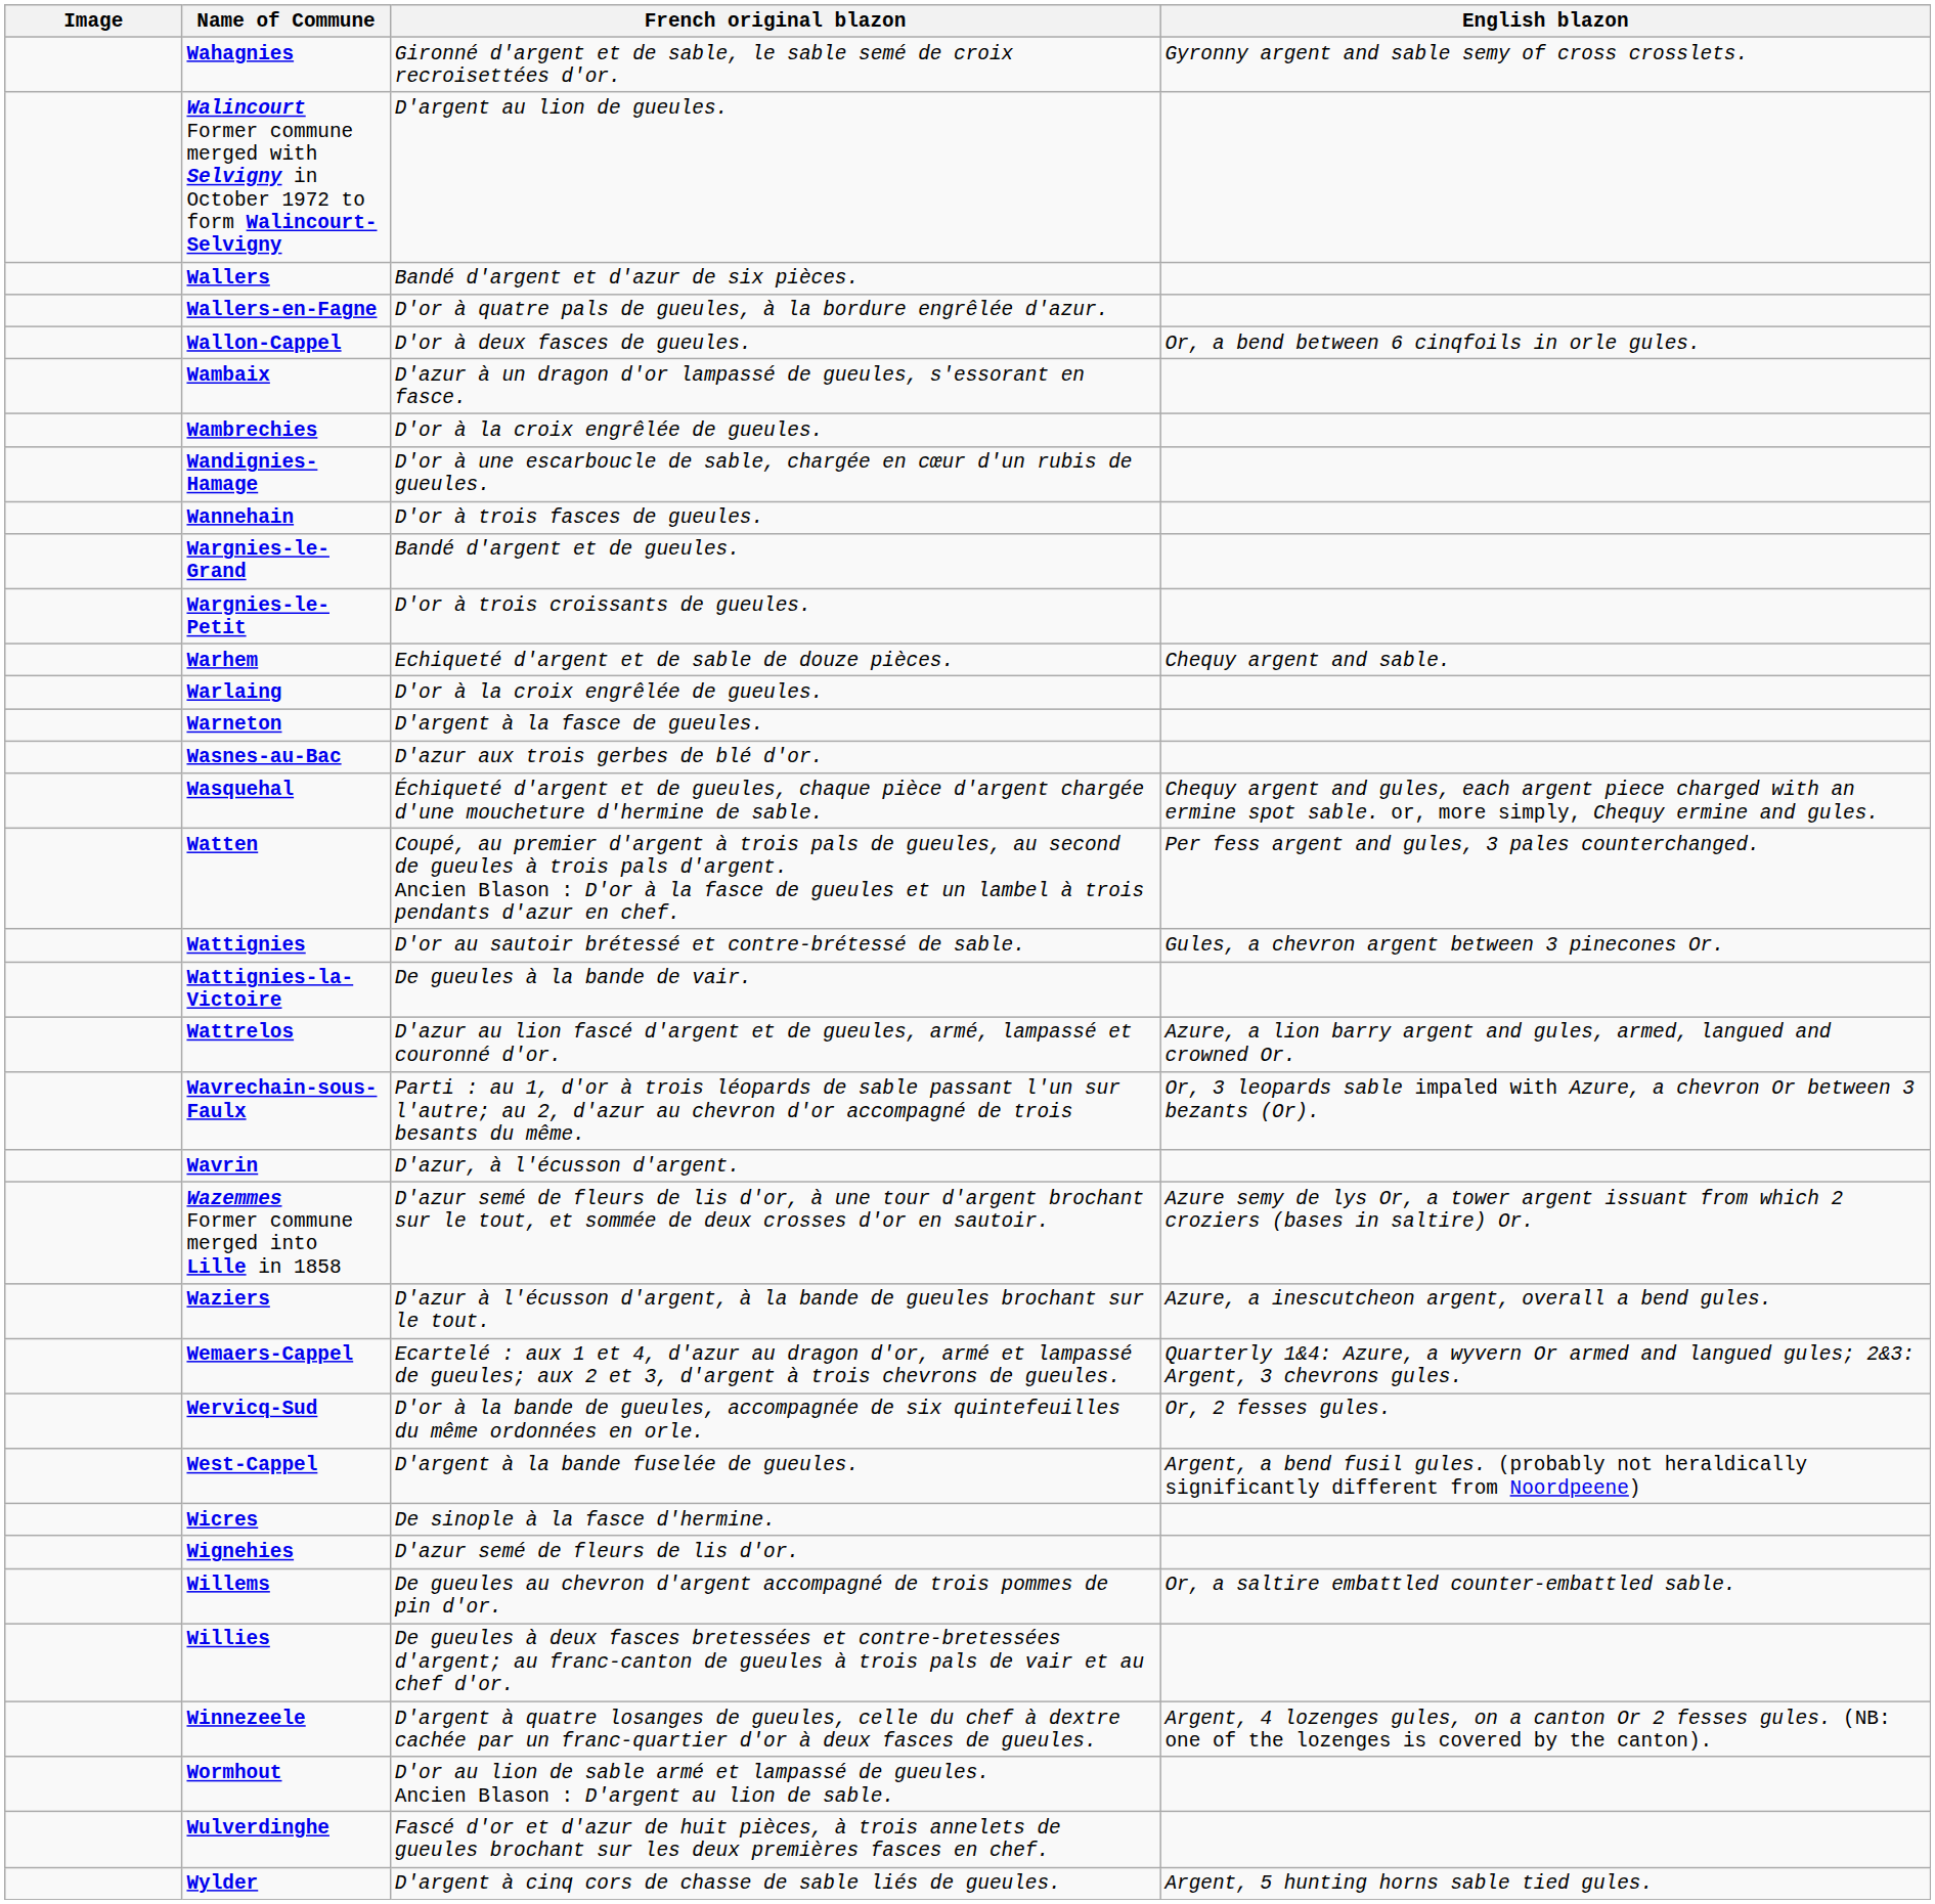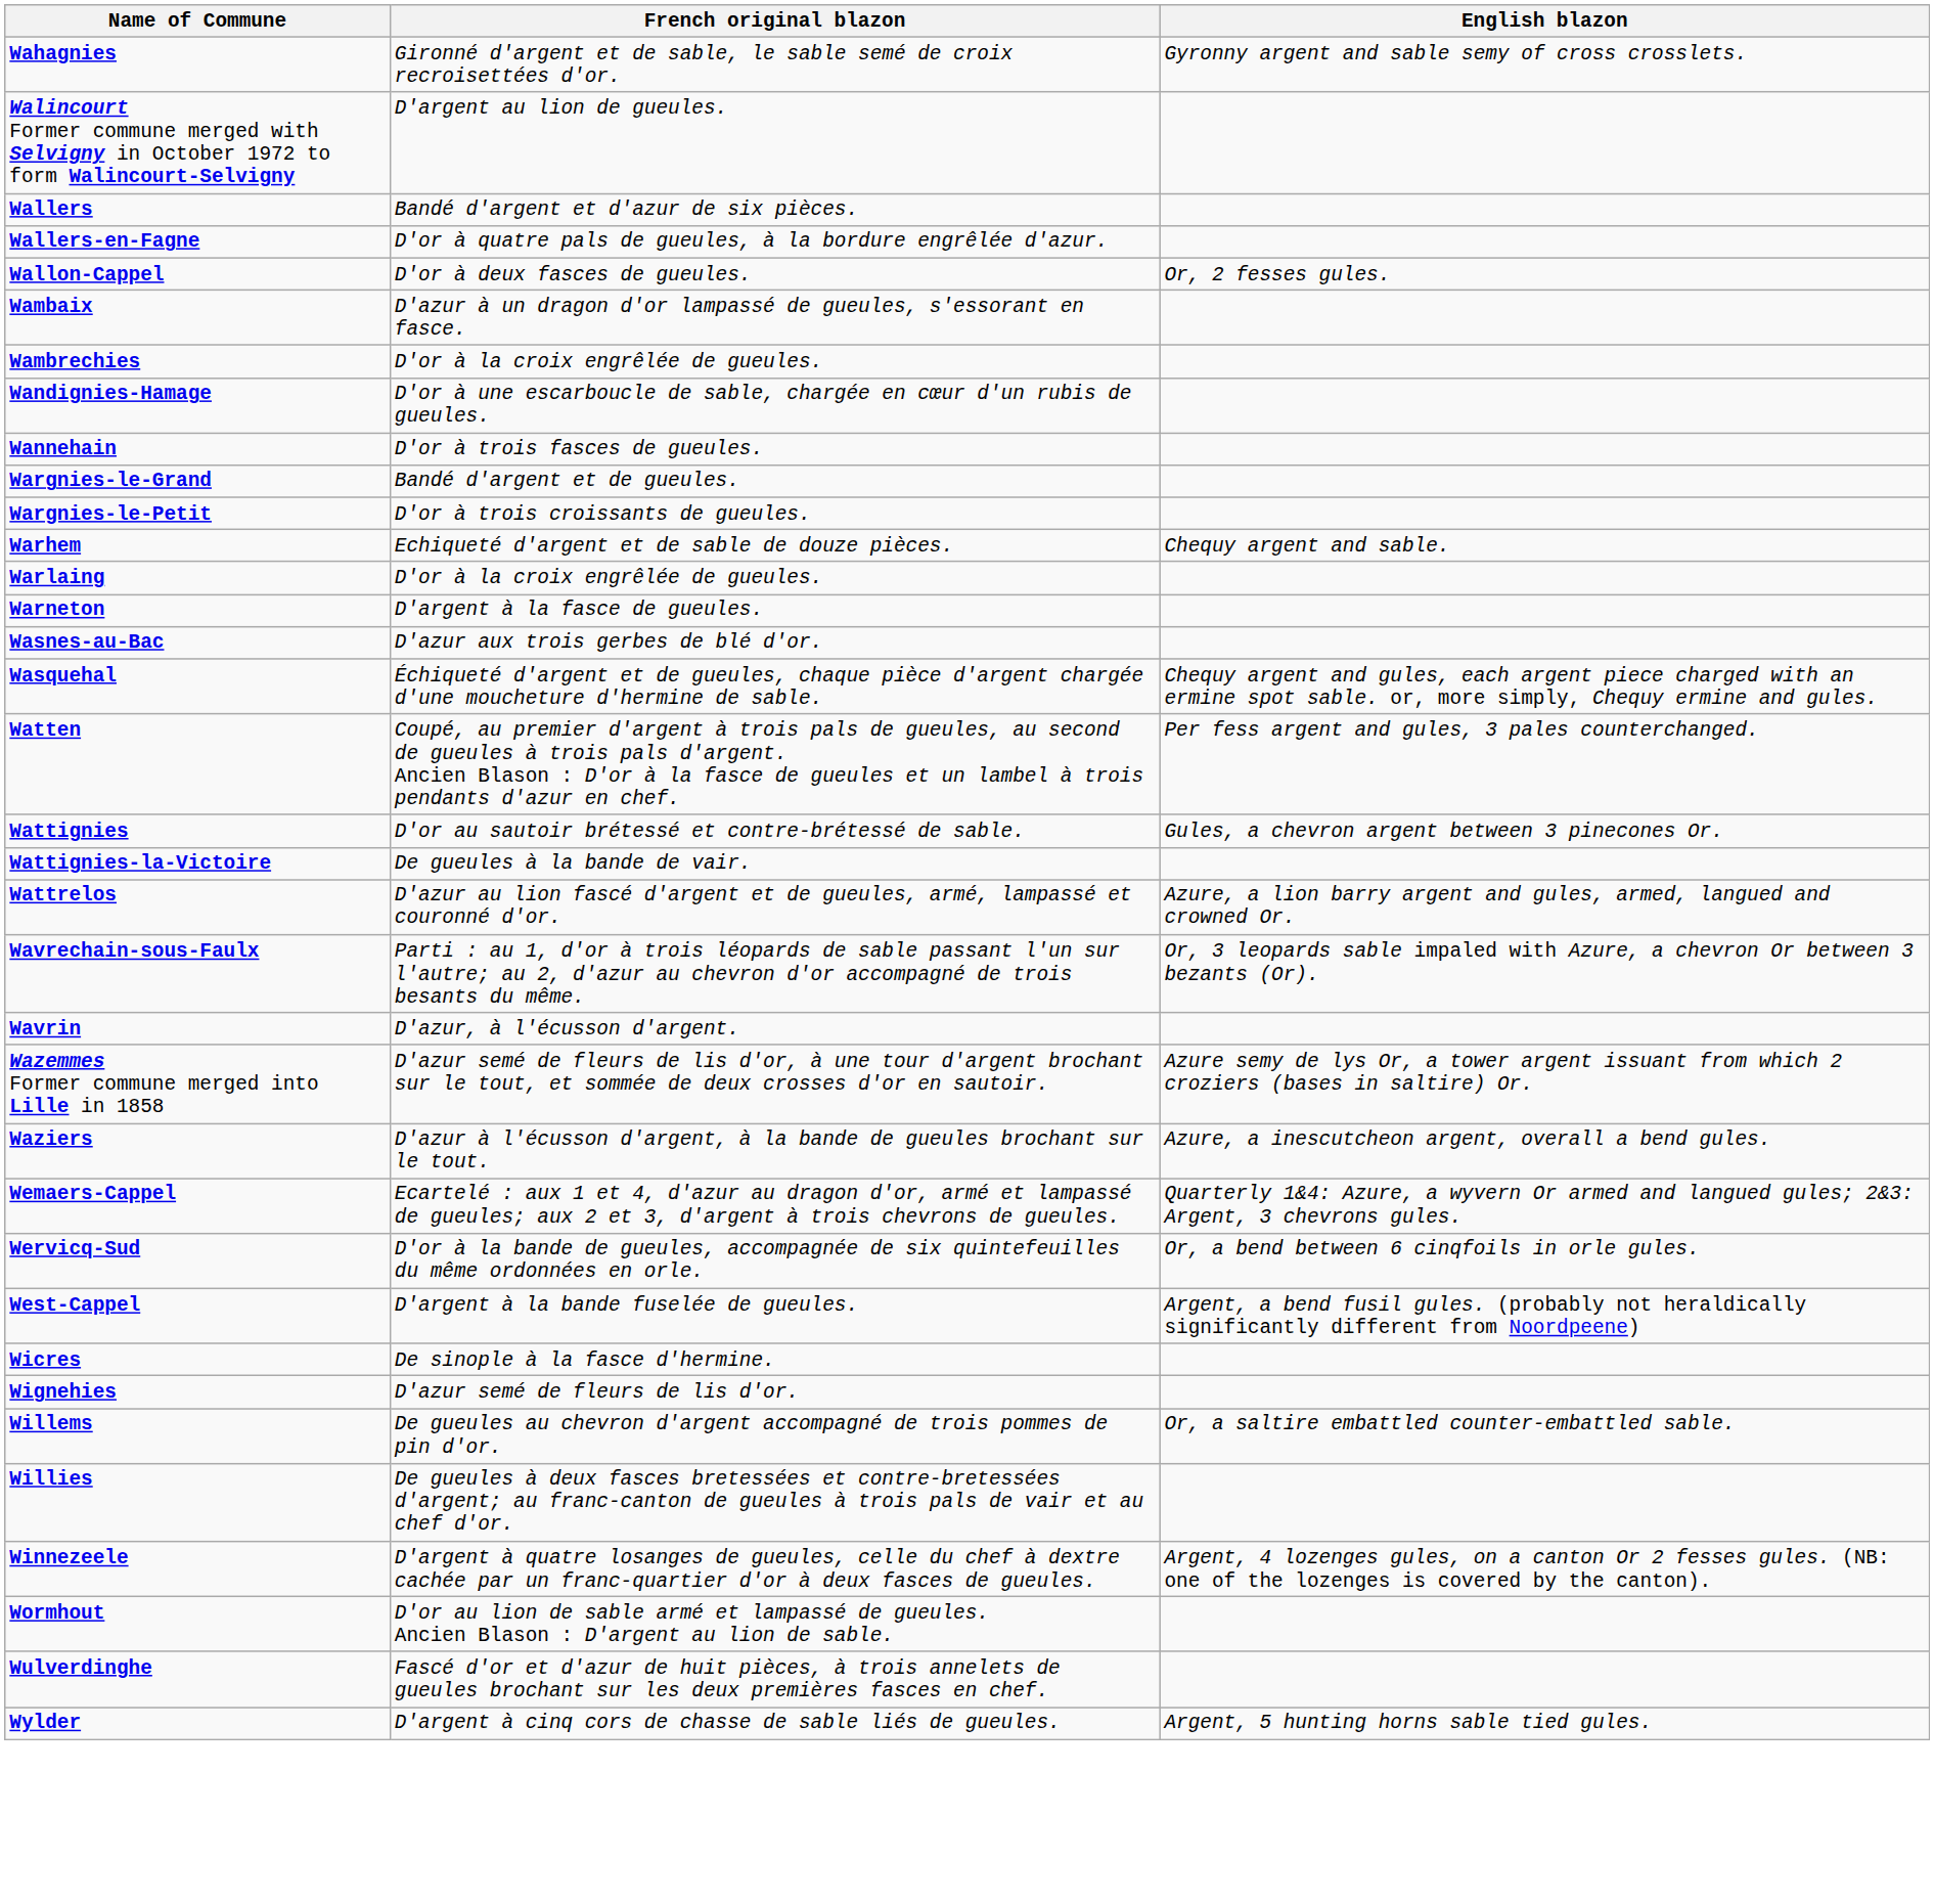 <table class="wikitable" width="100%">
 <tr>
-<th width="110">Image</th>
 <th>Name of Commune</th>
 <th width="40%">French original blazon</th>
 <th width="40%">English blazon</th>
 </tr>
 <tr valign=top>
-<td align=center></td>
 <td><strong><a href='#'>Wahagnies</a></strong></td>
 <td><em>Gironné d'argent et de sable, le sable semé de croix recroisettées d'or.</em></td>
 <td><em>Gyronny argent and sable semy of cross crosslets.</em></td>
 </tr>
 <tr valign=top>
-<td align=center></td>
 <td><strong><em><a href='#'>Walincourt</a></em></strong><br>Former commune merged with <strong><em><a href='#'>Selvigny</a></em></strong> in October 1972 to form <strong><a href='#'>Walincourt-Selvigny</a></strong></td>
 <td><em>D'argent au lion de gueules.</em></td>
 <td></td>
 </tr>
 <tr valign=top>
-<td align=center></td>
 <td><strong><a href='#'>Wallers</a></strong></td>
 <td><em>Bandé d'argent et d'azur de six pièces.</em></td>
 <td></td>
 </tr>
 <tr valign=top>
-<td align=center></td>
 <td><strong><a href='#'>Wallers-en-Fagne</a></strong></td>
 <td><em>D'or à quatre pals de gueules, à la bordure engrêlée d'azur.</em></td>
 <td></td>
 </tr>
 <tr valign=top>
-<td align=center></td>
 <td><strong><a href='#'>Wallon-Cappel</a></strong></td>
 <td><em>D'or à deux fasces de gueules.</em></td>
-<td><em>Or, a bend between 6 cinqfoils in orle gules.</em></td>
+<td><em>Or, 2 fesses gules.</em></td>
 </tr>
 <tr valign=top>
-<td align=center></td>
 <td><strong><a href='#'>Wambaix</a></strong></td>
 <td><em>D'azur à un dragon d'or lampassé de gueules, s'essorant en fasce.</em></td>
 <td></td>
 </tr>
 <tr valign=top>
-<td align=center></td>
 <td><strong><a href='#'>Wambrechies</a></strong></td>
 <td><em>D'or à la croix engrêlée de gueules.</em></td>
 <td></td>
 </tr>
 <tr valign=top>
-<td align=center></td>
 <td><strong><a href='#'>Wandignies-Hamage</a></strong></td>
 <td><em>D'or à une escarboucle de sable, chargée en cœur d'un rubis de gueules.</em></td>
 <td></td>
 </tr>
 <tr valign=top>
-<td align=center></td>
 <td><strong><a href='#'>Wannehain</a></strong></td>
 <td><em>D'or à trois fasces de gueules.</em></td>
 <td></td>
 </tr>
 <tr valign=top>
-<td align=center></td>
 <td><strong><a href='#'>Wargnies-le-Grand</a></strong></td>
 <td><em>Bandé d'argent et de gueules.</em></td>
 <td></td>
 </tr>
 <tr valign=top>
-<td align=center></td>
 <td><strong><a href='#'>Wargnies-le-Petit</a></strong></td>
 <td><em>D'or à trois croissants de gueules.</em></td>
 <td></td>
 </tr>
 <tr valign=top>
-<td align=center></td>
 <td><strong><a href='#'>Warhem</a></strong></td>
 <td><em>Echiqueté d'argent et de sable de douze pièces.</em></td>
 <td><em>Chequy argent and sable.</em></td>
 </tr>
 <tr valign=top>
-<td align=center></td>
 <td><strong><a href='#'>Warlaing</a></strong></td>
 <td><em>D'or à la croix engrêlée de gueules.</em></td>
 <td></td>
 </tr>
 <tr valign=top>
-<td align=center></td>
 <td><strong><a href='#'>Warneton</a></strong></td>
 <td><em>D'argent à la fasce de gueules.</em></td>
 <td></td>
 </tr>
 <tr valign=top>
-<td align=center></td>
 <td><strong><a href='#'>Wasnes-au-Bac</a></strong></td>
 <td><em>D'azur aux trois gerbes de blé d'or.</em></td>
 <td></td>
 </tr>
 <tr valign=top>
-<td align=center></td>
 <td><strong><a href='#'>Wasquehal</a></strong></td>
 <td><em>Échiqueté d'argent et de gueules, chaque pièce d'argent chargée d'une moucheture d'hermine de sable.</em></td>
 <td><em>Chequy argent and gules, each argent piece charged with an ermine spot sable.</em> or, more simply, <em>Chequy ermine and gules.</em></td>
 </tr>
 <tr valign=top>
-<td align=center></td>
 <td><strong><a href='#'>Watten</a></strong><br></td>
 <td><em>Coupé, au premier d'argent à trois pals de gueules, au second de gueules à trois pals d'argent.</em><br>Ancien Blason : <em>D'or à la fasce de gueules et un lambel à trois pendants d'azur en chef.</em></td>
 <td><em>Per fess argent and gules, 3 pales counterchanged.</em></td>
 </tr>
 <tr valign=top>
-<td align=center></td>
 <td><strong><a href='#'>Wattignies</a></strong></td>
 <td><em>D'or au sautoir brétessé et contre-brétessé de sable.</em></td>
 <td><em>Gules, a chevron argent between 3 pinecones Or.</em></td>
 </tr>
 <tr valign=top>
-<td align=center></td>
 <td><strong><a href='#'>Wattignies-la-Victoire</a></strong></td>
 <td><em>De gueules à la bande de vair.</em></td>
 <td></td>
 </tr>
 <tr valign=top>
-<td align=center></td>
 <td><strong><a href='#'>Wattrelos</a></strong></td>
 <td><em>D'azur au lion fascé d'argent et de gueules, armé, lampassé et couronné d'or.</em></td>
 <td><em>Azure, a lion barry argent and gules, armed, langued and crowned Or.</em></td>
 </tr>
 <tr valign=top>
-<td align=center></td>
 <td><strong><a href='#'>Wavrechain-sous-Faulx</a></strong></td>
 <td><em>Parti : au 1, d'or à trois léopards de sable passant l'un sur l'autre; au 2, d'azur au chevron d'or accompagné de trois besants du même.</em></td>
 <td><em>Or, 3 leopards sable</em> impaled with <em>Azure, a chevron Or between 3 bezants (Or).</em></td>
 </tr>
 <tr valign=top>
-<td align=center></td>
 <td><strong><a href='#'>Wavrin</a></strong></td>
 <td><em>D'azur, à l'écusson d'argent.</em></td>
 <td></td>
 </tr>
 <tr valign=top>
-<td align=center></td>
 <td><strong><em><a href='#'>Wazemmes</a></em></strong><br>Former commune merged into <strong><a href='#'>Lille</a></strong> in 1858</td>
 <td><em>D'azur semé de fleurs de lis d'or, à une tour d'argent brochant sur le tout, et sommée de deux crosses d'or en sautoir.</em></td>
 <td><em>Azure semy de lys Or, a tower argent issuant from which 2 croziers (bases in saltire) Or.</em></td>
 </tr>
 <tr valign=top>
-<td align=center></td>
 <td><strong><a href='#'>Waziers</a></strong></td>
 <td><em>D'azur à l'écusson d'argent, à la bande de gueules brochant sur le tout.</em></td>
 <td><em>Azure, a inescutcheon argent, overall a bend gules.</em></td>
 </tr>
 <tr valign=top>
-<td align=center></td>
 <td><strong><a href='#'>Wemaers-Cappel</a></strong></td>
 <td><em>Ecartelé : aux 1 et 4, d'azur au dragon d'or, armé et lampassé de gueules; aux 2 et 3, d'argent à trois chevrons de gueules.</em></td>
 <td><em>Quarterly 1&4: Azure, a wyvern Or armed and langued gules; 2&3: Argent, 3 chevrons gules.</em></td>
 </tr>
 <tr valign=top>
-<td align=center></td>
 <td><strong><a href='#'>Wervicq-Sud</a></strong></td>
 <td><em>D'or à la bande de gueules, accompagnée de six quintefeuilles du même ordonnées en orle.</em></td>
-<td><em>Or, 2 fesses gules.</em></td>
+<td><em>Or, a bend between 6 cinqfoils in orle gules.</em></td>
 </tr>
 <tr valign=top>
-<td align=center></td>
 <td><strong><a href='#'>West-Cappel</a></strong></td>
 <td><em>D'argent à la bande fuselée de gueules.</em></td>
 <td><em>Argent, a bend fusil gules.</em> (probably not heraldically significantly different from <a href='#'>Noordpeene</a>)</td>
 </tr>
 <tr valign=top>
-<td align=center></td>
 <td><strong><a href='#'>Wicres</a></strong></td>
 <td><em>De sinople à la fasce d'hermine.</em></td>
 <td></td>
 </tr>
 <tr valign=top>
-<td align=center></td>
 <td><strong><a href='#'>Wignehies</a></strong></td>
 <td><em>D'azur semé de fleurs de lis d'or.</em></td>
 <td></td>
 </tr>
 <tr valign=top>
-<td align=center></td>
 <td><strong><a href='#'>Willems</a></strong></td>
 <td><em>De gueules au chevron d'argent accompagné de trois pommes de pin d'or.</em></td>
 <td><em>Or, a saltire embattled counter-embattled sable.</em></td>
 </tr>
 <tr valign=top>
-<td align=center></td>
 <td><strong><a href='#'>Willies</a></strong></td>
 <td><em>De gueules à deux fasces bretessées et contre-bretessées d'argent; au franc-canton de gueules à trois pals de vair et au chef d'or.</em></td>
 <td></td>
 </tr>
 <tr valign=top>
-<td align=center></td>
 <td><strong><a href='#'>Winnezeele</a></strong></td>
 <td><em>D'argent à quatre losanges de gueules, celle du chef à dextre cachée par un franc-quartier d'or à deux fasces de gueules.</em></td>
 <td><em>Argent, 4 lozenges gules, on a canton Or 2 fesses gules.</em> (NB: one of the lozenges is covered by the canton).</td>
 </tr>
 <tr valign=top>
-<td align=center></td>
 <td><strong><a href='#'>Wormhout</a></strong></td>
 <td><em>D'or au lion de sable armé et lampassé de gueules.</em><br>Ancien Blason : <em>D'argent au lion de sable.</em></td>
 <td></td>
 </tr>
 <tr valign=top>
-<td align=center></td>
 <td><strong><a href='#'>Wulverdinghe</a></strong></td>
 <td><em>Fascé d'or et d'azur de huit pièces, à trois annelets de gueules brochant sur les deux premières fasces en chef.</em></td>
 <td></td>
 </tr>
 <tr valign=top>
-<td align=center></td>
 <td><strong><a href='#'>Wylder</a></strong></td>
 <td><em>D'argent à cinq cors de chasse de sable liés de gueules.</em></td>
 <td><em>Argent, 5 hunting horns sable tied gules.</em></td>
 </tr>
 </table>
